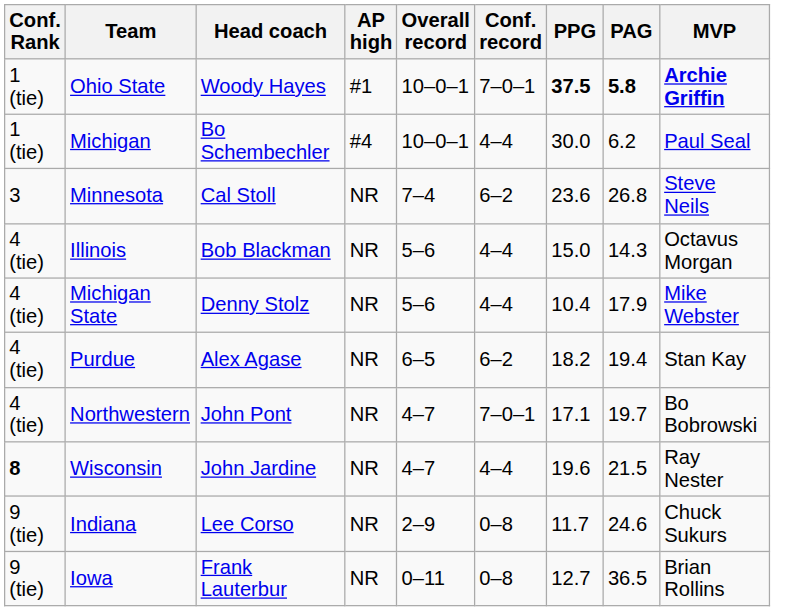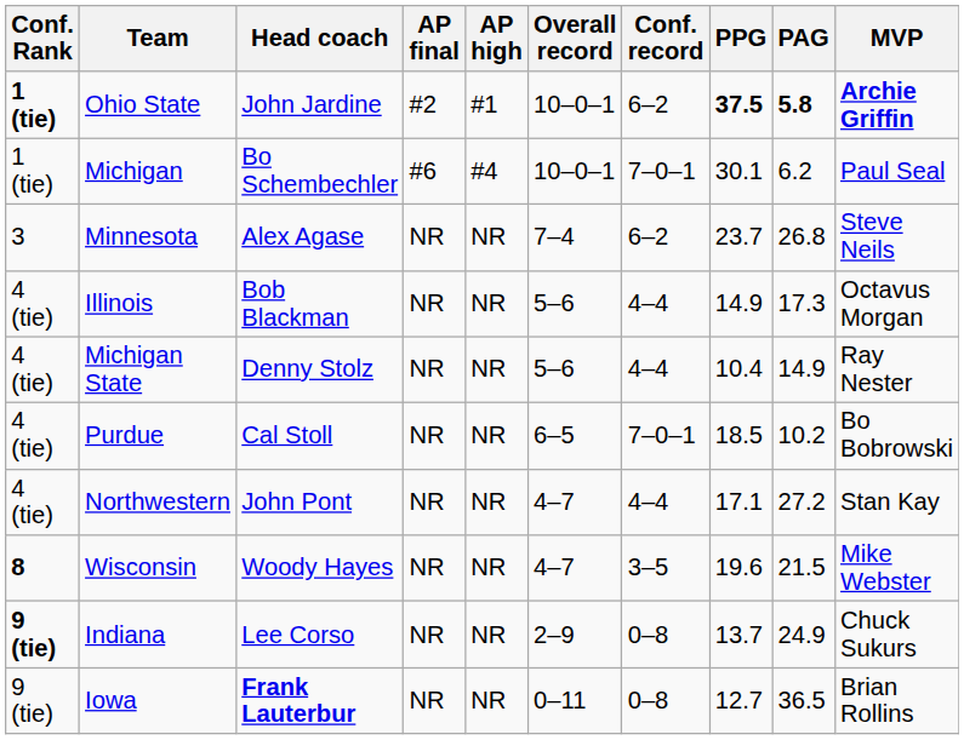 <table class="sortable wikitable">
 <tr>
 <th width="25">Conf. Rank</th>
 <th width="100">Team</th>
 <th width="140">Head coach</th>
+<th width="25">AP final</th>
 <th width="25">AP high</th>
 <th width="50">Overall record</th>
 <th width="50">Conf. record</th>
 <th width="50">PPG</th>
 <th width="50">PAG</th>
 <th width="100">MVP</th>
 </tr>
 <tr align="left" bgcolor="">
-<td>1 (tie)</td>
+<td><strong>1 (tie)</strong></td>
 <td><a href='#'>Ohio State</a></td>
-<td><a href='#'>Woody Hayes</a></td>
+<td><a href='#'>John Jardine</a></td>
+<td>#2</td>
 <td>#1</td>
 <td>10–0–1</td>
-<td>7–0–1</td>
+<td>6–2</td>
 <td><strong>37.5</strong></td>
 <td><strong>5.8</strong></td>
 <td><strong><a href='#'>Archie Griffin</a></strong></td>
 </tr>
 <tr align="left" bgcolor="">
 <td>1 (tie)</td>
 <td><a href='#'>Michigan</a></td>
 <td><a href='#'>Bo Schembechler</a></td>
+<td>#6</td>
 <td>#4</td>
 <td>10–0–1</td>
-<td>4–4</td>
-<td>30.0</td>
+<td>7–0–1</td>
+<td>30.1</td>
 <td>6.2</td>
 <td><a href='#'>Paul Seal</a></td>
 </tr>
 <tr align="left" bgcolor="">
 <td>3</td>
 <td><a href='#'>Minnesota</a></td>
-<td><a href='#'>Cal Stoll</a></td>
+<td><a href='#'>Alex Agase</a></td>
+<td>NR</td>
 <td>NR</td>
 <td>7–4</td>
 <td>6–2</td>
-<td>23.6</td>
+<td>23.7</td>
 <td>26.8</td>
 <td><a href='#'>Steve Neils</a></td>
 </tr>
 <tr align="left" bgcolor="">
 <td>4 (tie)</td>
 <td><a href='#'>Illinois</a></td>
 <td><a href='#'>Bob Blackman</a></td>
 <td>NR</td>
+<td>NR</td>
 <td>5–6</td>
 <td>4–4</td>
-<td>15.0</td>
-<td>14.3</td>
+<td>14.9</td>
+<td>17.3</td>
 <td>Octavus Morgan</td>
 </tr>
 <tr align="left" bgcolor="">
 <td>4 (tie)</td>
 <td><a href='#'>Michigan State</a></td>
 <td><a href='#'>Denny Stolz</a></td>
 <td>NR</td>
+<td>NR</td>
 <td>5–6</td>
 <td>4–4</td>
 <td>10.4</td>
-<td>17.9</td>
-<td><a href='#'>Mike Webster</a></td>
+<td>14.9</td>
+<td>Ray Nester</td>
 </tr>
 <tr align="left" bgcolor="">
 <td>4 (tie)</td>
 <td><a href='#'>Purdue</a></td>
-<td><a href='#'>Alex Agase</a></td>
+<td><a href='#'>Cal Stoll</a></td>
+<td>NR</td>
 <td>NR</td>
 <td>6–5</td>
-<td>6–2</td>
-<td>18.2</td>
-<td>19.4</td>
-<td>Stan Kay</td>
+<td>7–0–1</td>
+<td>18.5</td>
+<td>10.2</td>
+<td>Bo Bobrowski</td>
 </tr>
 <tr align="left" bgcolor="">
 <td>4 (tie)</td>
 <td><a href='#'>Northwestern</a></td>
 <td><a href='#'>John Pont</a></td>
 <td>NR</td>
+<td>NR</td>
 <td>4–7</td>
-<td>7–0–1</td>
+<td>4–4</td>
 <td>17.1</td>
-<td>19.7</td>
-<td>Bo Bobrowski</td>
+<td>27.2</td>
+<td>Stan Kay</td>
 </tr>
 <tr align="left" bgcolor="">
 <td><strong>8</strong></td>
 <td><a href='#'>Wisconsin</a></td>
-<td><a href='#'>John Jardine</a></td>
+<td><a href='#'>Woody Hayes</a></td>
+<td>NR</td>
 <td>NR</td>
 <td>4–7</td>
-<td>4–4</td>
+<td>3–5</td>
 <td>19.6</td>
 <td>21.5</td>
-<td>Ray Nester</td>
+<td><a href='#'>Mike Webster</a></td>
 </tr>
 <tr align="left" bgcolor="">
-<td>9 (tie)</td>
+<td><strong>9 (tie)</strong></td>
 <td><a href='#'>Indiana</a></td>
 <td><a href='#'>Lee Corso</a></td>
 <td>NR</td>
+<td>NR</td>
 <td>2–9</td>
 <td>0–8</td>
-<td>11.7</td>
-<td>24.6</td>
+<td>13.7</td>
+<td>24.9</td>
 <td>Chuck Sukurs</td>
 </tr>
 <tr align="left" bgcolor="">
 <td>9 (tie)</td>
 <td><a href='#'>Iowa</a></td>
-<td><a href='#'>Frank Lauterbur</a></td>
+<td><strong><a href='#'>Frank Lauterbur</a></strong></td>
+<td>NR</td>
 <td>NR</td>
 <td>0–11</td>
 <td>0–8</td>
 <td>12.7</td>
 <td>36.5</td>
 <td>Brian Rollins</td>
 </tr>
 </table>
